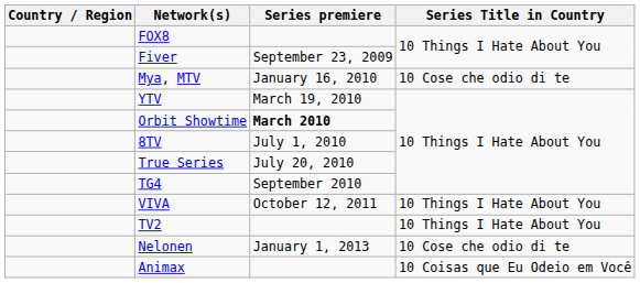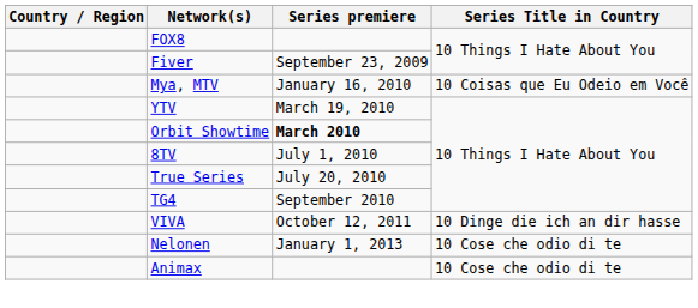 <table class="wikitable">
 <tr>
 <th>Country / Region</th>
 <th>Network(s)</th>
 <th>Series premiere</th>
 <th>Series Title in Country</th>
 </tr>
 <tr>
 <td></td>
 <td><a href='#'>FOX8</a></td>
 <td></td>
 <td rowspan="2">10 Things I Hate About You</td>
 </tr>
 <tr>
 <td></td>
 <td><a href='#'>Fiver</a></td>
 <td>September 23, 2009</td>
 </tr>
 <tr>
 <td></td>
 <td><a href='#'>Mya</a>, <a href='#'>MTV</a></td>
 <td>January 16, 2010</td>
-<td>10 Cose che odio di te</td>
+<td>10 Coisas que Eu Odeio em Você</td>
 </tr>
 <tr>
 <td></td>
 <td><a href='#'>YTV</a></td>
 <td>March 19, 2010</td>
 <td rowspan="5">10 Things I Hate About You</td>
 </tr>
 <tr>
 <td></td>
 <td><a href='#'>Orbit Showtime</a></td>
 <td><strong>March 2010</strong></td>
 </tr>
 <tr>
 <td></td>
 <td><a href='#'>8TV</a></td>
 <td>July 1, 2010</td>
 </tr>
 <tr>
 <td></td>
 <td><a href='#'>True Series</a></td>
 <td>July 20, 2010</td>
 </tr>
 <tr>
 <td></td>
 <td><a href='#'>TG4</a></td>
 <td>September 2010</td>
 </tr>
 <tr>
 <td></td>
 <td><a href='#'>VIVA</a></td>
 <td>October 12, 2011</td>
-<td>10 Things I Hate About You</td>
-</tr>
-<tr>
-<td></td>
-<td><a href='#'>TV2</a></td>
-<td></td>
-<td>10 Things I Hate About You</td>
+<td>10 Dinge die ich an dir hasse</td>
 </tr>
 <tr>
 <td></td>
 <td><a href='#'>Nelonen</a></td>
 <td>January 1, 2013</td>
 <td>10 Cose che odio di te</td>
 </tr>
 <tr>
 <td></td>
 <td><a href='#'>Animax</a></td>
 <td></td>
-<td>10 Coisas que Eu Odeio em Você</td>
+<td>10 Cose che odio di te</td>
 </tr>
 </table>
